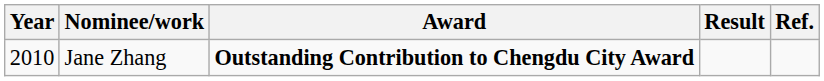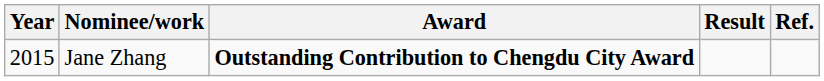 <table class="wikitable">
 <tr>
 <th>Year</th>
 <th>Nominee/work</th>
 <th>Award</th>
 <th><strong>Result</strong></th>
 <th>Ref.</th>
 </tr>
 <tr>
-<td>2010</td>
+<td>2015</td>
 <td>Jane Zhang</td>
 <td><strong>Outstanding Contribution to Chengdu City Award</strong></td>
 <td></td>
 <td></td>
 </tr>
 </table>
